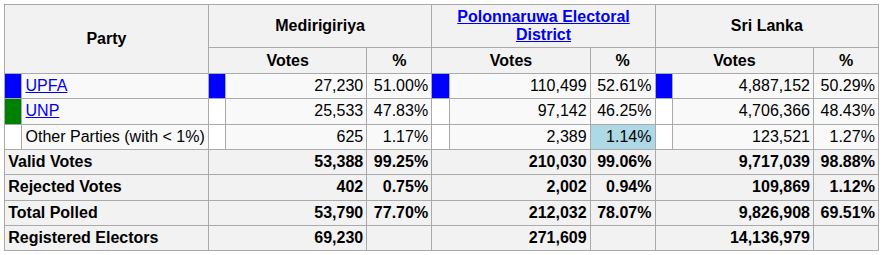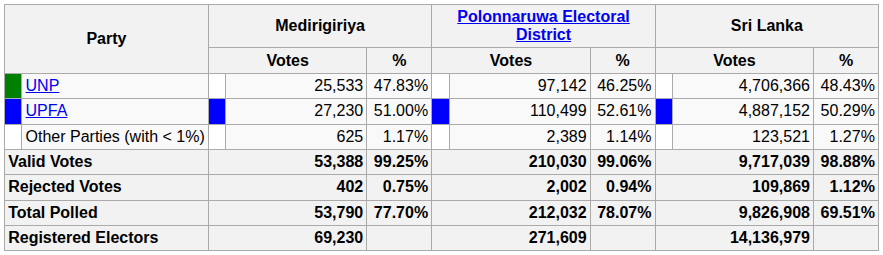 <table class="wikitable">
 <tr>
 <th colspan="2" width="144px"rowspan="2">Party</th>
 <th colspan="3" width="216px">Medirigiriya</th>
 <th colspan="3" width="216px"><a href='#'>Polonnaruwa Electoral District</a></th>
 <th colspan="3" width="216px">Sri Lanka</th>
 </tr>
 <tr>
 <th colspan="2" width="144px">Votes</th>
 <th>%</th>
 <th colspan="2" width="144px">Votes</th>
 <th>%</th>
 <th colspan="2" width="144px">Votes</th>
 <th>%</th>
 </tr>
 <tr>
+<td style="background-color:green;" width="10px"></td>
+<td style="text-align:left;"><a href='#'>UNP</a></td>
+<td style="background-color:white;" width="10px"></td>
+<td style="text-align:right;">25,533</td>
+<td style="text-align:right;">47.83%</td>
+<td style="background-color:white;" width="10px"></td>
+<td style="text-align:right;">97,142</td>
+<td style="text-align:right;">46.25%</td>
+<td style="background-color:white;" width="10px"></td>
+<td style="text-align:right;">4,706,366</td>
+<td style="text-align:right;">48.43%</td>
+</tr>
+<tr>
 <td style="background-color:blue;" width="10px"></td>
 <td style="text-align:left;"><a href='#'>UPFA</a></td>
 <td style="background-color:blue;" width="10px"></td>
 <td style="text-align:right;">27,230</td>
 <td style="text-align:right;">51.00%</td>
 <td style="background-color:blue;" width="10px"></td>
 <td style="text-align:right;">110,499</td>
 <td style="text-align:right;">52.61%</td>
 <td style="background-color:blue;" width="10px"></td>
 <td style="text-align:right;">4,887,152</td>
 <td style="text-align:right;">50.29%</td>
 </tr>
 <tr>
-<td style="background-color:green;" width="10px"></td>
-<td style="text-align:left;"><a href='#'>UNP</a></td>
-<td style="background-color:white;" width="10px"></td>
-<td style="text-align:right;">25,533</td>
-<td style="text-align:right;">47.83%</td>
-<td style="background-color:white;" width="10px"></td>
-<td style="text-align:right;">97,142</td>
-<td style="text-align:right;">46.25%</td>
-<td style="background-color:white;" width="10px"></td>
-<td style="text-align:right;">4,706,366</td>
-<td style="text-align:right;">48.43%</td>
-</tr>
-<tr>
 <td style="background-color:white;" width="10px"></td>
 <td style="text-align:left;">Other Parties (with < 1%)</td>
 <td style="background-color:white;" width="10px"></td>
 <td style="text-align:right;">625</td>
 <td style="text-align:right;">1.17%</td>
 <td style="background-color:white;" width="10px"></td>
 <td style="text-align:right;">2,389</td>
-<td style="background: lightblue; text-align:right;">1.14%</td>
+<td style="text-align:right;">1.14%</td>
 <td style="background-color:white;" width="10px"></td>
 <td style="text-align:right;">123,521</td>
 <td style="text-align:right;">1.27%</td>
 </tr>
 <tr>
 <th colspan="2" width="144px"style="text-align:left;">Valid Votes</th>
 <th style="text-align:right;"colspan="2" width="144px">53,388</th>
 <th style="text-align:right;">99.25%</th>
 <th style="text-align:right;"colspan="2" width="144px">210,030</th>
 <th style="text-align:right;">99.06%</th>
 <th style="text-align:right;"colspan="2" width="144px">9,717,039</th>
 <th style="text-align:right;">98.88%</th>
 </tr>
 <tr>
 <th colspan="2" width="144px"style="text-align:left;">Rejected Votes</th>
 <th style="text-align:right;"colspan="2" width="144px">402</th>
 <th style="text-align:right;">0.75%</th>
 <th style="text-align:right;"colspan="2" width="144px">2,002</th>
 <th style="text-align:right;">0.94%</th>
 <th style="text-align:right;"colspan="2" width="144px">109,869</th>
 <th style="text-align:right;">1.12%</th>
 </tr>
 <tr>
 <th colspan="2" width="144px"style="text-align:left;">Total Polled</th>
 <th style="text-align:right;"colspan="2" width="144px">53,790</th>
 <th style="text-align:right;">77.70%</th>
 <th style="text-align:right;"colspan="2" width="144px">212,032</th>
 <th style="text-align:right;">78.07%</th>
 <th style="text-align:right;"colspan="2" width="144px">9,826,908</th>
 <th style="text-align:right;">69.51%</th>
 </tr>
 <tr>
 <th colspan="2" width="144px"style="text-align:left;">Registered Electors</th>
 <th style="text-align:right;"colspan="2" width="144px">69,230</th>
 <th></th>
 <th style="text-align:right;"colspan="2" width="144px">271,609</th>
 <th></th>
 <th style="text-align:right;"colspan="2" width="144px">14,136,979</th>
 <th></th>
 </tr>
 </table>
